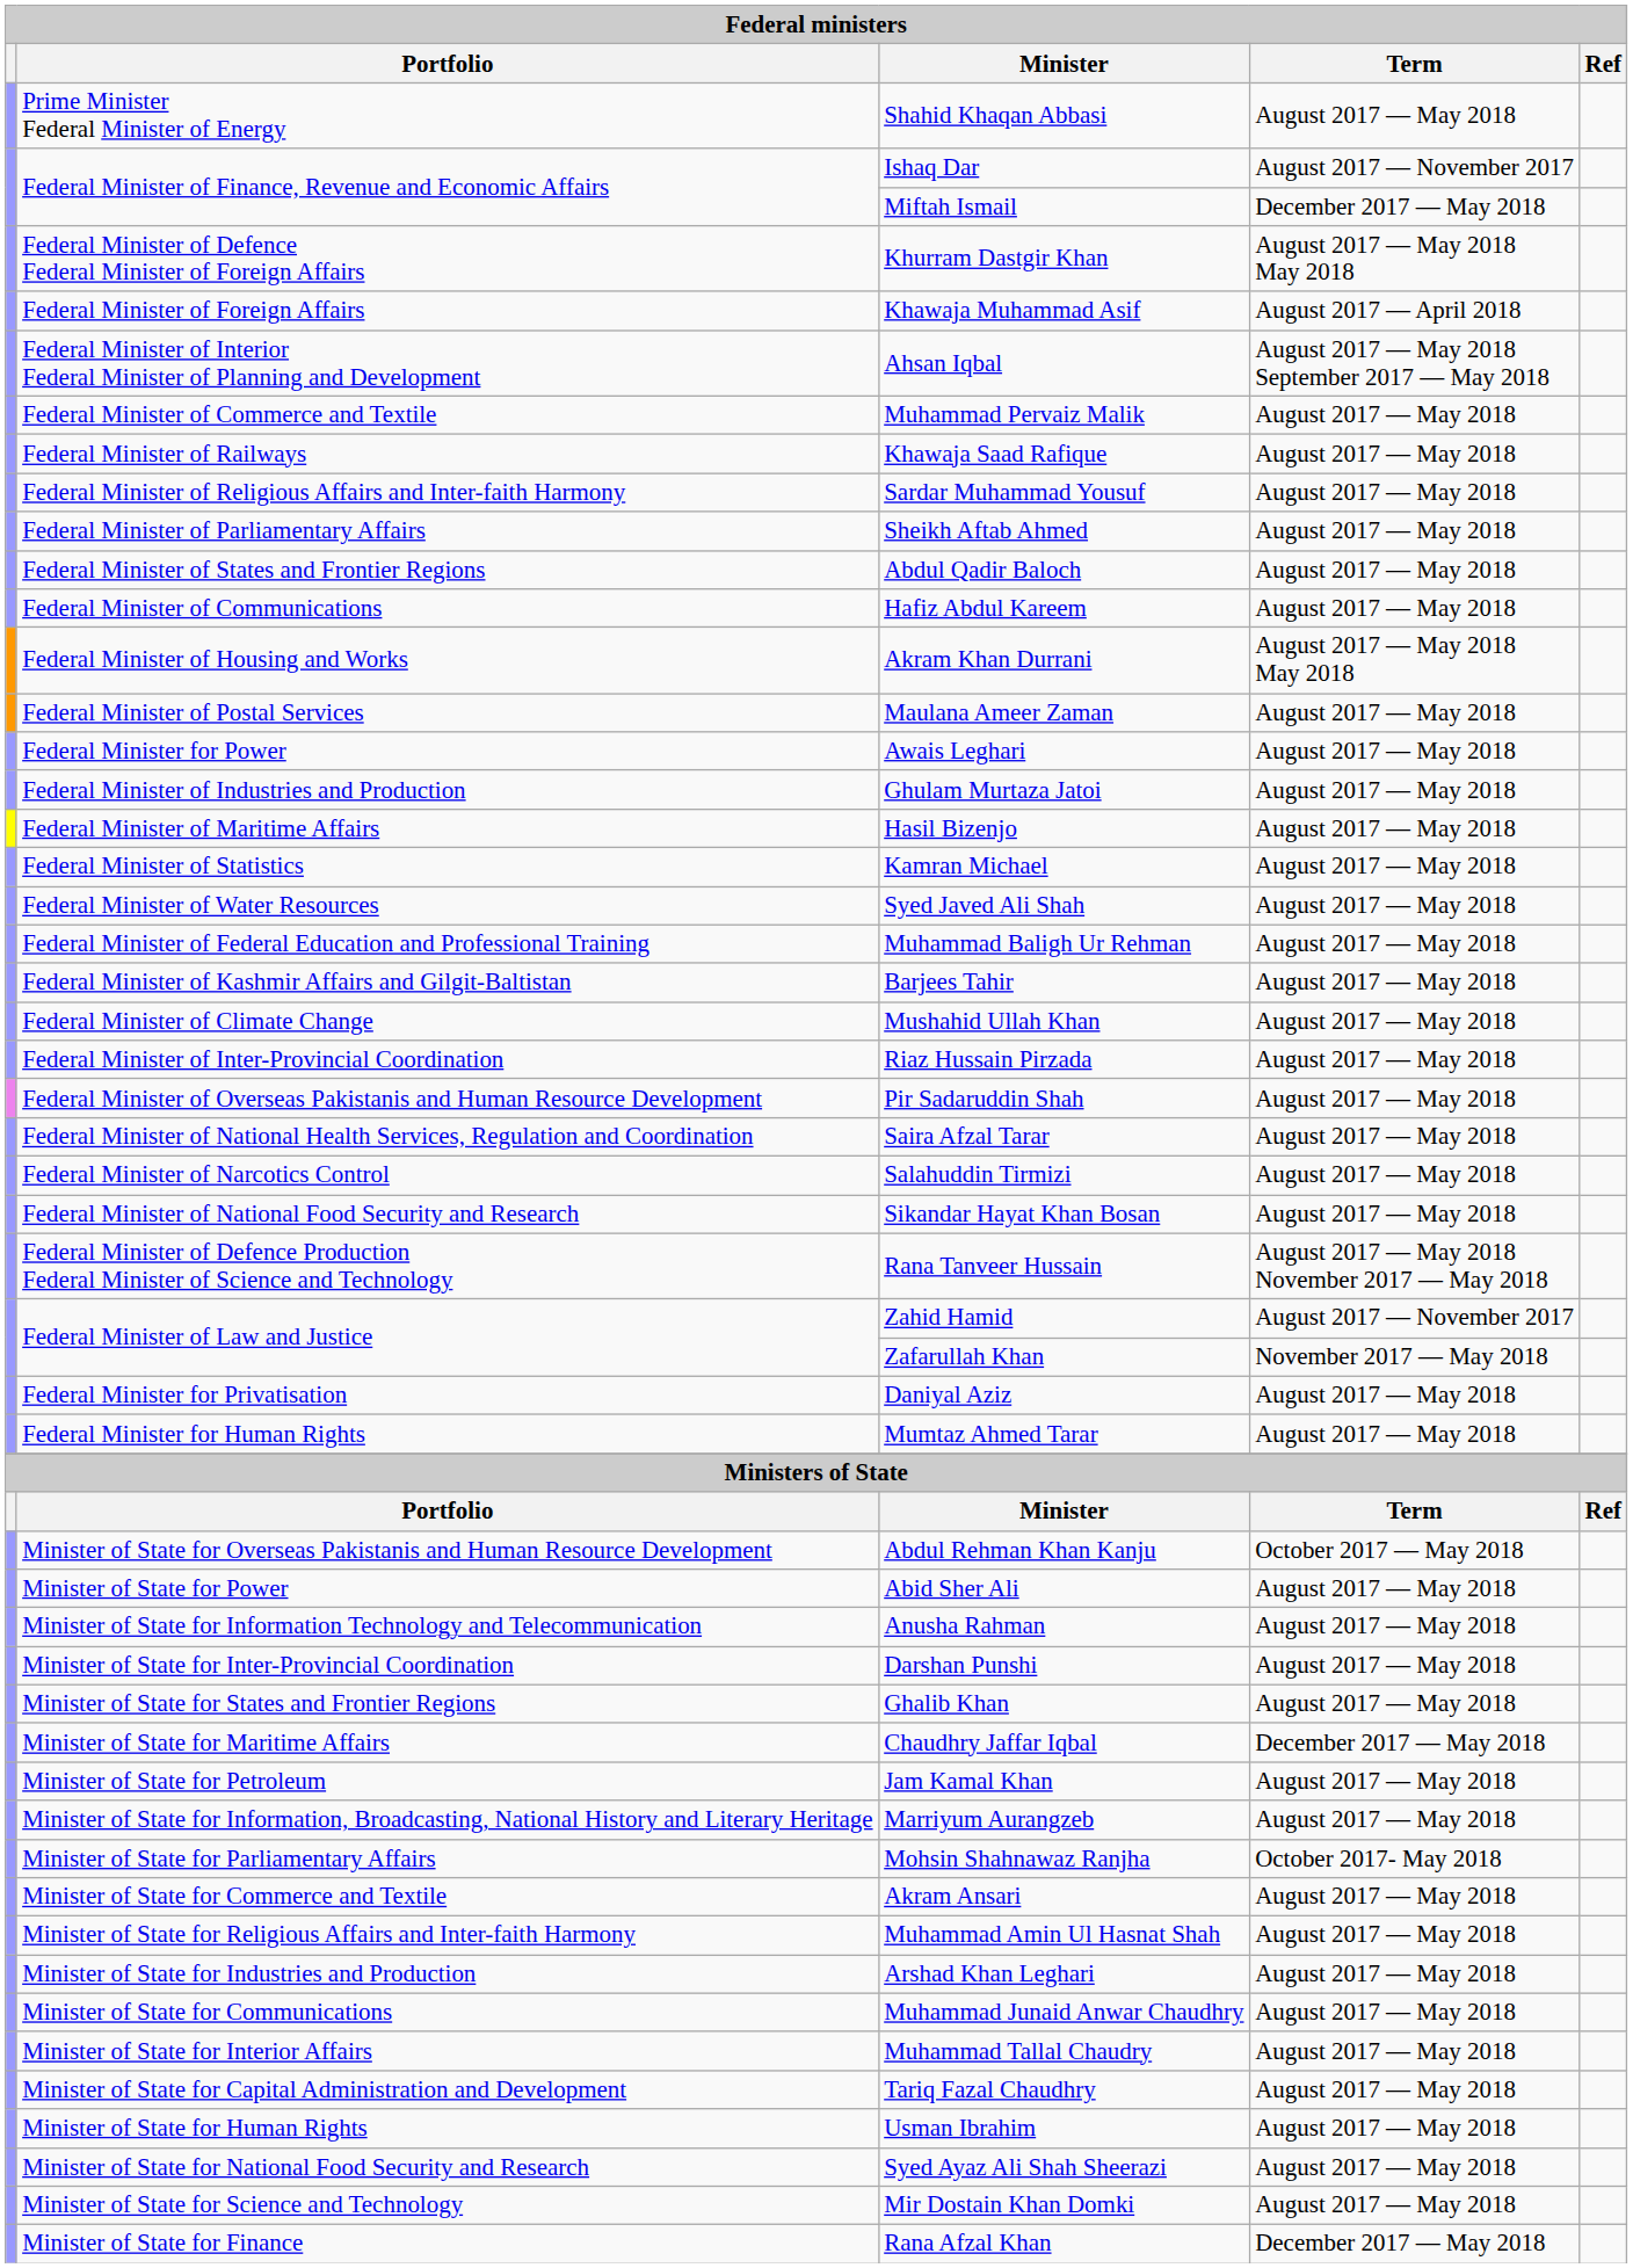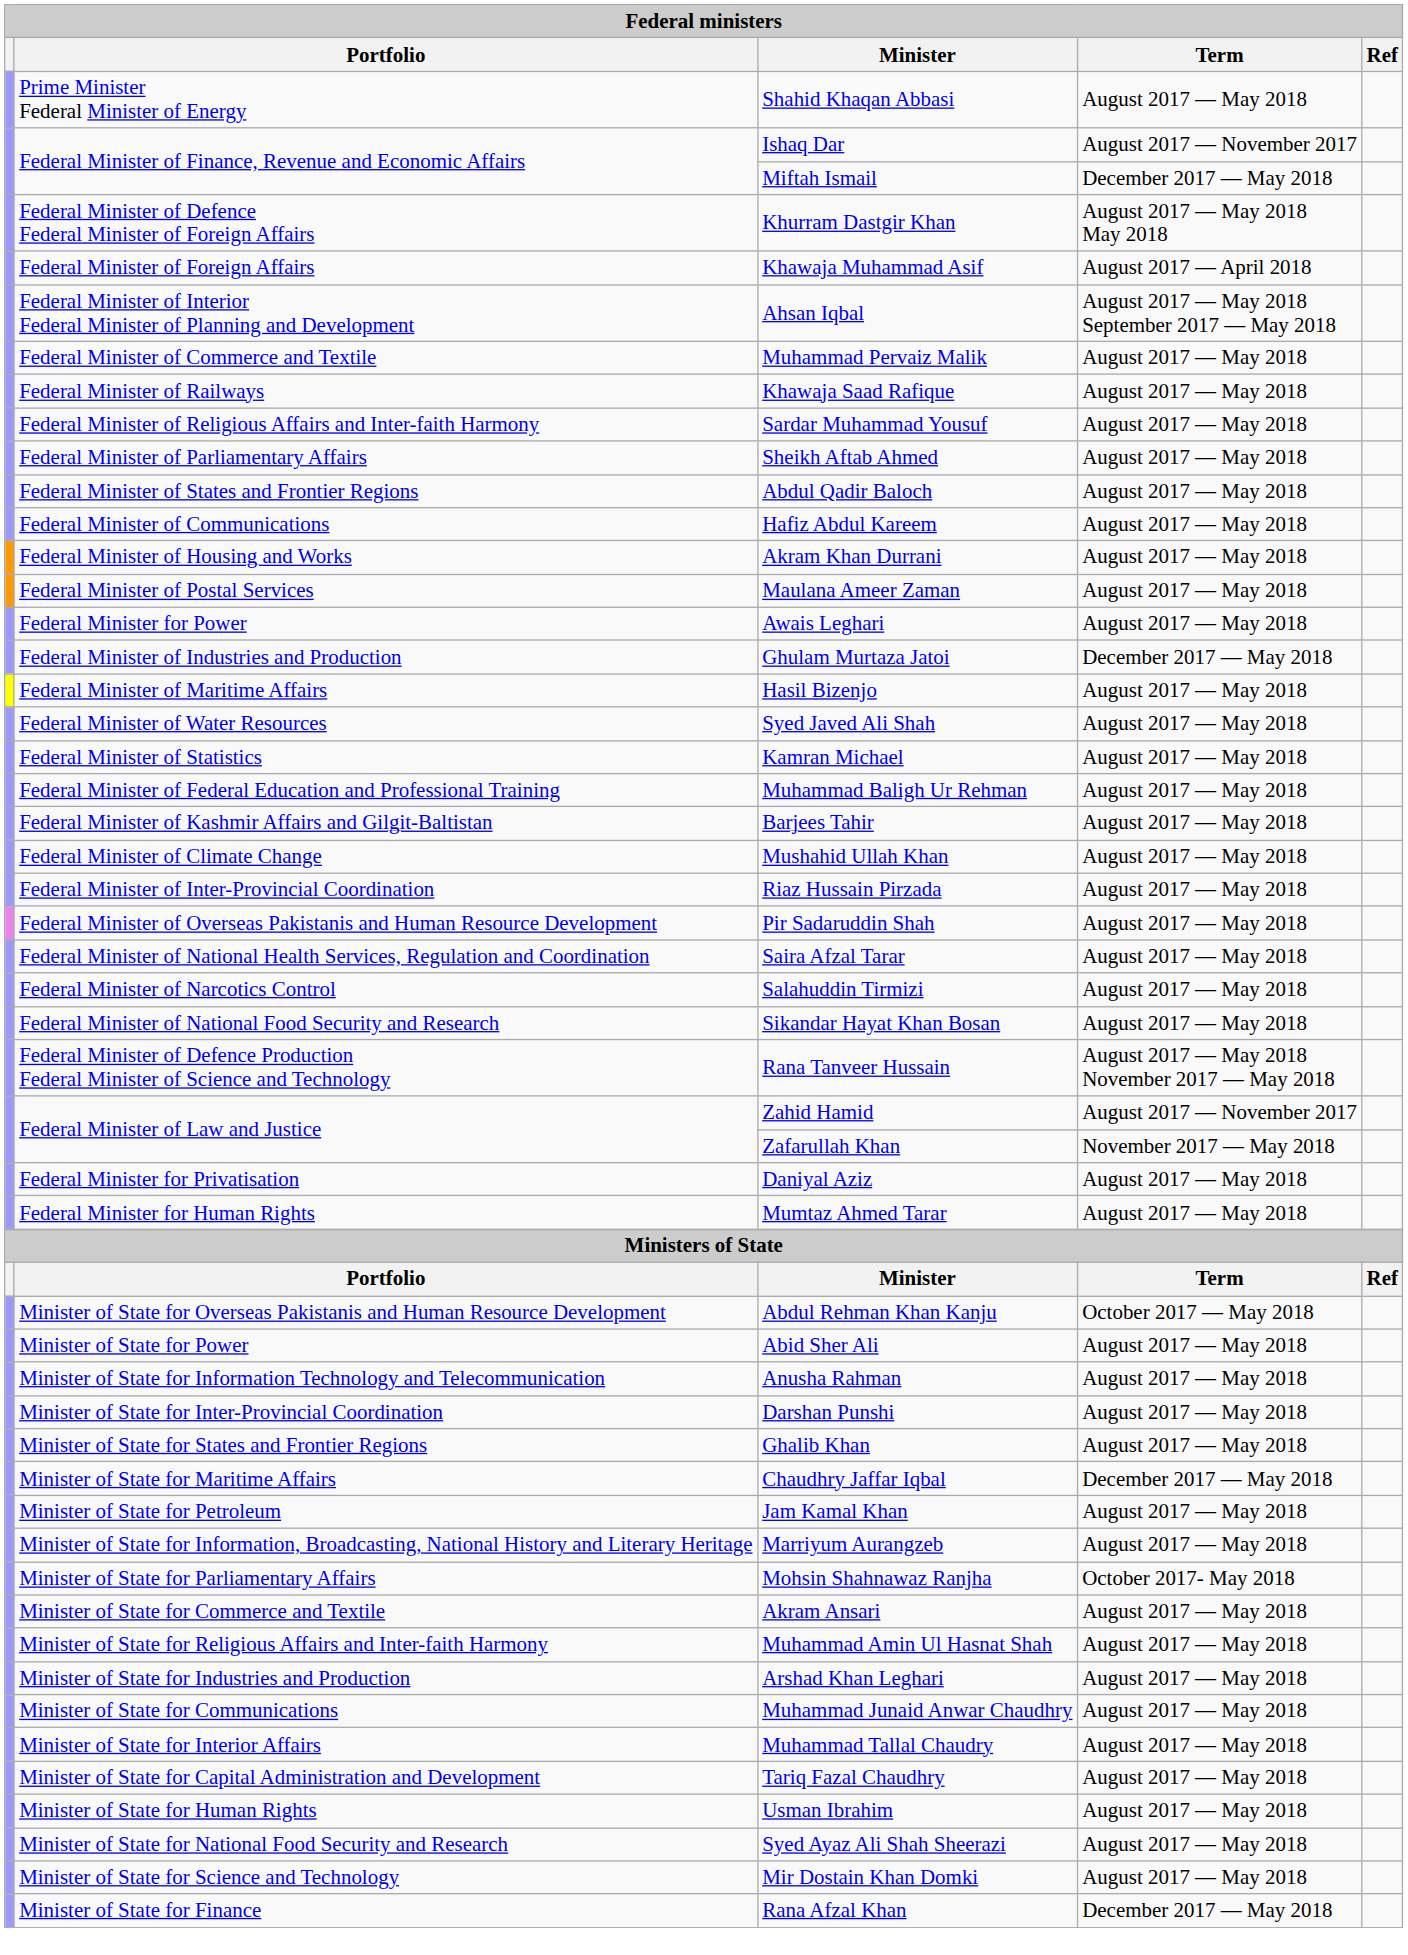 <table class="wikitable">
 <tr>
 <td style="text-align: center; background:#cccccc;" colspan="5"><strong>Federal ministers</strong></td>
 </tr>
 <tr>
 <th></th>
 <th>Portfolio</th>
 <th>Minister</th>
 <th>Term</th>
 <th>Ref</th>
 </tr>
 <tr>
 <td align=center style="background-color: #9999FF"></td>
 <td><a href='#'>Prime Minister</a><br>Federal <a href='#'>Minister of Energy</a></td>
 <td><a href='#'>Shahid Khaqan Abbasi</a></td>
 <td>August 2017 — May 2018</td>
 <td></td>
 </tr>
 <tr>
 <td rowspan=2 align=center style="background-color: #9999FF"></td>
 <td rowspan=2><a href='#'>Federal Minister of Finance, Revenue and Economic Affairs</a></td>
 <td><a href='#'>Ishaq Dar</a></td>
 <td>August 2017 — November 2017</td>
 <td></td>
 </tr>
 <tr>
 <td><a href='#'>Miftah Ismail</a></td>
 <td>December 2017 — May 2018</td>
 <td></td>
 </tr>
 <tr>
 <td align=center style="background-color: #9999FF"></td>
 <td><a href='#'>Federal Minister of Defence</a><br><a href='#'>Federal Minister of Foreign Affairs</a></td>
 <td><a href='#'>Khurram Dastgir Khan</a></td>
 <td>August 2017 — May 2018<br>May 2018</td>
 <td></td>
 </tr>
 <tr>
 <td align=center style="background-color: #9999FF"></td>
 <td><a href='#'>Federal Minister of Foreign Affairs</a></td>
 <td><a href='#'>Khawaja Muhammad Asif</a></td>
 <td>August 2017 — April 2018</td>
 <td></td>
 </tr>
 <tr>
 <td align=center style="background-color: #9999FF"></td>
 <td><a href='#'>Federal Minister of Interior</a> <br> <a href='#'>Federal Minister of Planning and Development</a></td>
 <td><a href='#'>Ahsan Iqbal</a></td>
 <td>August 2017 — May 2018 <br> September 2017 — May 2018</td>
 <td></td>
 </tr>
 <tr>
 <td align=center style="background-color: #9999FF"></td>
 <td><a href='#'>Federal Minister of Commerce and Textile</a></td>
 <td><a href='#'>Muhammad Pervaiz Malik</a></td>
 <td>August 2017 — May 2018</td>
 <td></td>
 </tr>
 <tr>
 <td align=center style="background-color: #9999FF"></td>
 <td><a href='#'>Federal Minister of Railways</a></td>
 <td><a href='#'>Khawaja Saad Rafique</a></td>
 <td>August 2017 — May 2018</td>
 <td></td>
 </tr>
 <tr>
 <td align=center style="background-color: #9999FF"></td>
 <td><a href='#'>Federal Minister of Religious Affairs and Inter-faith Harmony</a></td>
 <td><a href='#'>Sardar Muhammad Yousuf</a></td>
 <td>August 2017 — May 2018</td>
 <td></td>
 </tr>
 <tr>
 <td align=center style="background-color: #9999FF"></td>
 <td><a href='#'>Federal Minister of Parliamentary Affairs</a></td>
 <td><a href='#'>Sheikh Aftab Ahmed</a></td>
 <td>August 2017 — May 2018</td>
 <td></td>
 </tr>
 <tr>
 <td align=center style="background-color: #9999FF"></td>
 <td><a href='#'>Federal Minister of States and Frontier Regions</a></td>
 <td><a href='#'>Abdul Qadir Baloch</a></td>
 <td>August 2017 — May 2018</td>
 <td></td>
 </tr>
 <tr>
 <td align=center style="background-color: #9999FF"></td>
 <td><a href='#'>Federal Minister of Communications</a></td>
 <td><a href='#'>Hafiz Abdul Kareem</a></td>
 <td>August 2017 — May 2018</td>
 <td></td>
 </tr>
 <tr>
 <td align=center style="background-color: #FF9900"></td>
 <td><a href='#'>Federal Minister of Housing and Works</a></td>
 <td><a href='#'>Akram Khan Durrani</a></td>
-<td>August 2017 — May 2018<br>May 2018</td>
+<td>August 2017 — May 2018</td>
 <td></td>
 </tr>
 <tr>
 <td align=center style="background-color: #FF9900"></td>
 <td><a href='#'>Federal Minister of Postal Services</a></td>
 <td><a href='#'>Maulana Ameer Zaman</a></td>
 <td>August 2017 — May 2018</td>
 <td></td>
 </tr>
 <tr>
 <td align=center style="background-color: #9999FF"></td>
 <td><a href='#'>Federal Minister for Power</a></td>
 <td><a href='#'>Awais Leghari</a></td>
 <td>August 2017 — May 2018</td>
 <td></td>
 </tr>
 <tr>
 <td align=center style="background-color: #9999FF"></td>
 <td><a href='#'>Federal Minister of Industries and Production</a></td>
 <td><a href='#'>Ghulam Murtaza Jatoi</a></td>
-<td>August 2017 — May 2018</td>
+<td>December 2017 — May 2018</td>
 <td></td>
 </tr>
 <tr>
 <td align=center style="background-color: Yellow"></td>
 <td><a href='#'>Federal Minister of Maritime Affairs</a></td>
 <td><a href='#'>Hasil Bizenjo</a></td>
 <td>August 2017 — May 2018</td>
 <td></td>
 </tr>
 <tr>
 <td align=center style="background-color: #9999FF"></td>
-<td><a href='#'>Federal Minister of Statistics</a></td>
-<td><a href='#'>Kamran Michael</a></td>
+<td><a href='#'>Federal Minister of Water Resources</a></td>
+<td><a href='#'>Syed Javed Ali Shah</a></td>
 <td>August 2017 — May 2018</td>
 <td></td>
 </tr>
 <tr>
 <td align=center style="background-color: #9999FF"></td>
-<td><a href='#'>Federal Minister of Water Resources</a></td>
-<td><a href='#'>Syed Javed Ali Shah</a></td>
+<td><a href='#'>Federal Minister of Statistics</a></td>
+<td><a href='#'>Kamran Michael</a></td>
 <td>August 2017 — May 2018</td>
 <td></td>
 </tr>
 <tr>
 <td align=center style="background-color: #9999FF"></td>
 <td><a href='#'>Federal Minister of Federal Education and Professional Training</a></td>
 <td><a href='#'>Muhammad Baligh Ur Rehman</a></td>
 <td>August 2017 — May 2018</td>
 <td></td>
 </tr>
 <tr>
 <td align=center style="background-color: #9999FF"></td>
 <td><a href='#'>Federal Minister of Kashmir Affairs and Gilgit-Baltistan</a></td>
 <td><a href='#'>Barjees Tahir</a></td>
 <td>August 2017 — May 2018</td>
 <td></td>
 </tr>
 <tr>
 <td align=center style="background-color: #9999FF"></td>
 <td><a href='#'>Federal Minister of Climate Change</a></td>
 <td><a href='#'>Mushahid Ullah Khan</a></td>
 <td>August 2017 — May 2018</td>
 <td></td>
 </tr>
 <tr>
 <td align=center style="background-color: #9999FF"></td>
 <td><a href='#'>Federal Minister of Inter-Provincial Coordination</a></td>
 <td><a href='#'>Riaz Hussain Pirzada</a></td>
 <td>August 2017 — May 2018</td>
 <td></td>
 </tr>
 <tr>
 <td align=center style="background-color: Violet"></td>
 <td><a href='#'>Federal Minister of Overseas Pakistanis and Human Resource Development</a></td>
 <td><a href='#'>Pir Sadaruddin Shah</a></td>
 <td>August 2017 — May 2018</td>
 <td></td>
 </tr>
 <tr>
 <td align=center style="background-color: #9999FF"></td>
 <td><a href='#'>Federal Minister of National Health Services, Regulation and Coordination</a></td>
 <td><a href='#'>Saira Afzal Tarar</a></td>
 <td>August 2017 — May 2018</td>
 <td></td>
 </tr>
 <tr>
 <td align=center style="background-color: #9999FF"></td>
 <td><a href='#'>Federal Minister of Narcotics Control</a></td>
 <td><a href='#'>Salahuddin Tirmizi</a></td>
 <td>August 2017 — May 2018</td>
 <td></td>
 </tr>
 <tr>
 <td align=center style="background-color: #9999FF"></td>
 <td><a href='#'>Federal Minister of National Food Security and Research</a></td>
 <td><a href='#'>Sikandar Hayat Khan Bosan</a></td>
 <td>August 2017 — May 2018</td>
 <td></td>
 </tr>
 <tr>
 <td align=center style="background-color: #9999FF"></td>
 <td><a href='#'>Federal Minister of Defence Production</a> <br> <a href='#'>Federal Minister of Science and Technology</a></td>
 <td><a href='#'>Rana Tanveer Hussain</a></td>
 <td>August 2017 — May 2018<br> November 2017 — May 2018</td>
 <td></td>
 </tr>
 <tr>
 <td rowspan=2 align=center style="background-color: #9999FF"></td>
 <td rowspan=2><a href='#'>Federal Minister of Law and Justice</a></td>
 <td><a href='#'>Zahid Hamid</a></td>
 <td>August 2017 — November 2017</td>
 <td></td>
 </tr>
 <tr>
 <td><a href='#'>Zafarullah Khan</a></td>
 <td>November 2017 — May 2018</td>
 <td></td>
 </tr>
 <tr>
 <td align=center style="background-color: #9999FF"></td>
 <td><a href='#'>Federal Minister for Privatisation</a></td>
 <td><a href='#'>Daniyal Aziz</a></td>
 <td>August 2017 — May 2018</td>
 <td></td>
 </tr>
 <tr>
 <td align=center style="background-color: #9999FF"></td>
 <td><a href='#'>Federal Minister for Human Rights</a></td>
 <td><a href='#'>Mumtaz Ahmed Tarar</a></td>
 <td>August 2017 — May 2018</td>
 <td></td>
 </tr>
 <tr>
 </tr>
 <tr bgcolor="C0C0E0">
 </tr>
 <tr>
 <td style="text-align: center; background:#cccccc;" colspan="5"><strong>Ministers of State</strong></td>
 </tr>
 <tr>
 <th></th>
 <th>Portfolio</th>
 <th>Minister</th>
 <th>Term</th>
 <th>Ref</th>
 </tr>
 <tr>
 <td align=center style="background-color: #9999FF"></td>
 <td><a href='#'>Minister of State for Overseas Pakistanis and Human Resource Development</a></td>
 <td><a href='#'>Abdul Rehman Khan Kanju</a></td>
 <td>October 2017 — May 2018</td>
 <td></td>
 </tr>
 <tr>
 <td align=center style="background-color: #9999FF"></td>
 <td><a href='#'>Minister of State for Power</a></td>
 <td><a href='#'>Abid Sher Ali</a></td>
 <td>August 2017 — May 2018</td>
 <td></td>
 </tr>
 <tr>
 <td align=center style="background-color: #9999FF"></td>
 <td><a href='#'>Minister of State for Information Technology and Telecommunication</a></td>
 <td><a href='#'>Anusha Rahman</a></td>
 <td>August 2017 — May 2018</td>
 <td></td>
 </tr>
 <tr>
 <td align=center style="background-color: #9999FF"></td>
 <td><a href='#'>Minister of State for Inter-Provincial Coordination</a></td>
 <td><a href='#'>Darshan Punshi</a></td>
 <td>August 2017 — May 2018</td>
 <td></td>
 </tr>
 <tr>
 <td align=center style="background-color: #9999FF"></td>
 <td><a href='#'>Minister of State for States and Frontier Regions</a></td>
 <td><a href='#'>Ghalib Khan</a></td>
 <td>August 2017 — May 2018</td>
 <td></td>
 </tr>
 <tr>
 <td align=center style="background-color: #9999FF"></td>
 <td><a href='#'>Minister of State for Maritime Affairs</a></td>
 <td><a href='#'>Chaudhry Jaffar Iqbal</a></td>
 <td>December 2017 — May 2018</td>
 <td></td>
 </tr>
 <tr>
 <td align=center style="background-color: #9999FF"></td>
 <td><a href='#'>Minister of State for Petroleum</a></td>
 <td><a href='#'>Jam Kamal Khan</a></td>
 <td>August 2017 — May 2018</td>
 <td></td>
 </tr>
 <tr>
 <td align=center style="background-color: #9999FF"></td>
 <td><a href='#'>Minister of State for Information, Broadcasting, National History and Literary Heritage</a></td>
 <td><a href='#'>Marriyum Aurangzeb</a></td>
 <td>August 2017 — May 2018</td>
 <td></td>
 </tr>
 <tr>
 <td align=center style="background-color: #9999FF"></td>
 <td><a href='#'>Minister of State for Parliamentary Affairs</a></td>
 <td><a href='#'>Mohsin Shahnawaz Ranjha</a></td>
 <td>October 2017- May 2018</td>
 <td></td>
 </tr>
 <tr>
 <td align=center style="background-color: #9999FF"></td>
 <td><a href='#'>Minister of State for Commerce and Textile</a></td>
 <td><a href='#'>Akram Ansari</a></td>
 <td>August 2017 — May 2018</td>
 <td></td>
 </tr>
 <tr>
 <td align=center style="background-color: #9999FF"></td>
 <td><a href='#'>Minister of State for Religious Affairs and Inter-faith Harmony</a></td>
 <td><a href='#'>Muhammad Amin Ul Hasnat Shah</a></td>
 <td>August 2017 — May 2018</td>
 <td></td>
 </tr>
 <tr>
 <td align=center style="background-color: #9999FF"></td>
 <td><a href='#'>Minister of State for Industries and Production</a></td>
 <td><a href='#'>Arshad Khan Leghari</a></td>
 <td>August 2017 — May 2018</td>
 <td></td>
 </tr>
 <tr>
 <td align=center style="background-color: #9999FF"></td>
 <td><a href='#'>Minister of State for Communications</a></td>
 <td><a href='#'>Muhammad Junaid Anwar Chaudhry</a></td>
 <td>August 2017 — May 2018</td>
 <td></td>
 </tr>
 <tr>
 <td align=center style="background-color: #9999FF"></td>
 <td><a href='#'>Minister of State for Interior Affairs</a></td>
 <td><a href='#'>Muhammad Tallal Chaudry</a></td>
 <td>August 2017 — May 2018</td>
 <td></td>
 </tr>
 <tr>
 <td align=center style="background-color: #9999FF"></td>
 <td><a href='#'>Minister of State for Capital Administration and Development</a></td>
 <td><a href='#'>Tariq Fazal Chaudhry</a></td>
 <td>August 2017 — May 2018</td>
 <td></td>
 </tr>
 <tr>
 <td align=center style="background-color: #9999FF"></td>
 <td><a href='#'>Minister of State for Human Rights</a></td>
 <td><a href='#'>Usman Ibrahim</a></td>
 <td>August 2017 — May 2018</td>
 <td></td>
 </tr>
 <tr>
 <td align=center style="background-color: #9999FF"></td>
 <td><a href='#'>Minister of State for National Food Security and Research</a></td>
 <td><a href='#'>Syed Ayaz Ali Shah Sheerazi</a></td>
 <td>August 2017 — May 2018</td>
 <td></td>
 </tr>
 <tr>
 <td align=center style="background-color: #9999FF"></td>
 <td><a href='#'>Minister of State for Science and Technology</a></td>
 <td><a href='#'>Mir Dostain Khan Domki</a></td>
 <td>August 2017 — May 2018</td>
 <td></td>
 </tr>
 <tr>
 <td align=center style="background-color: #9999FF"></td>
 <td><a href='#'>Minister of State for Finance</a></td>
 <td><a href='#'>Rana Afzal Khan</a></td>
 <td>December 2017 — May 2018</td>
 <td></td>
 </tr>
 </table>
